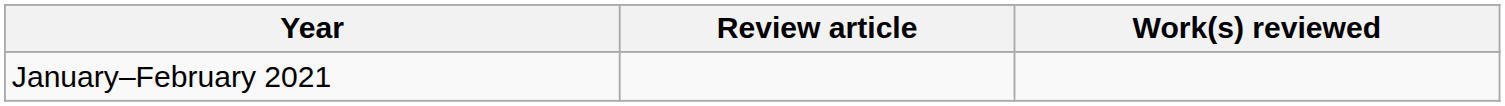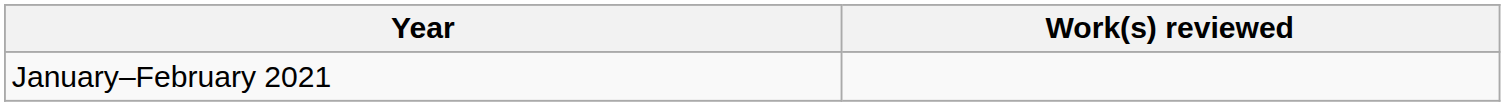 <table class='wikitable sortable' width='90%'>
 <tr>
 <th>Year</th>
-<th class='unsortable'>Review article</th>
 <th class='unsortable'>Work(s) reviewed</th>
 </tr>
 <tr>
 <td>January–February 2021</td>
 <td></td>
-<td></td>
 </tr>
 </table>
